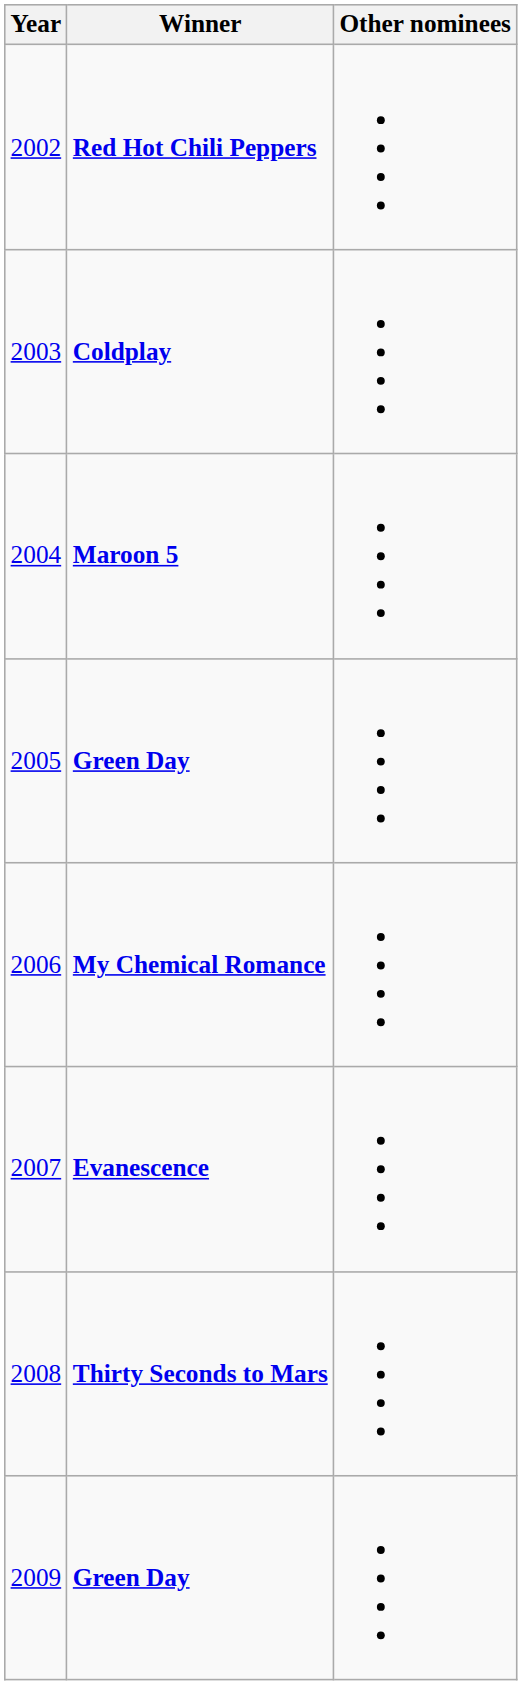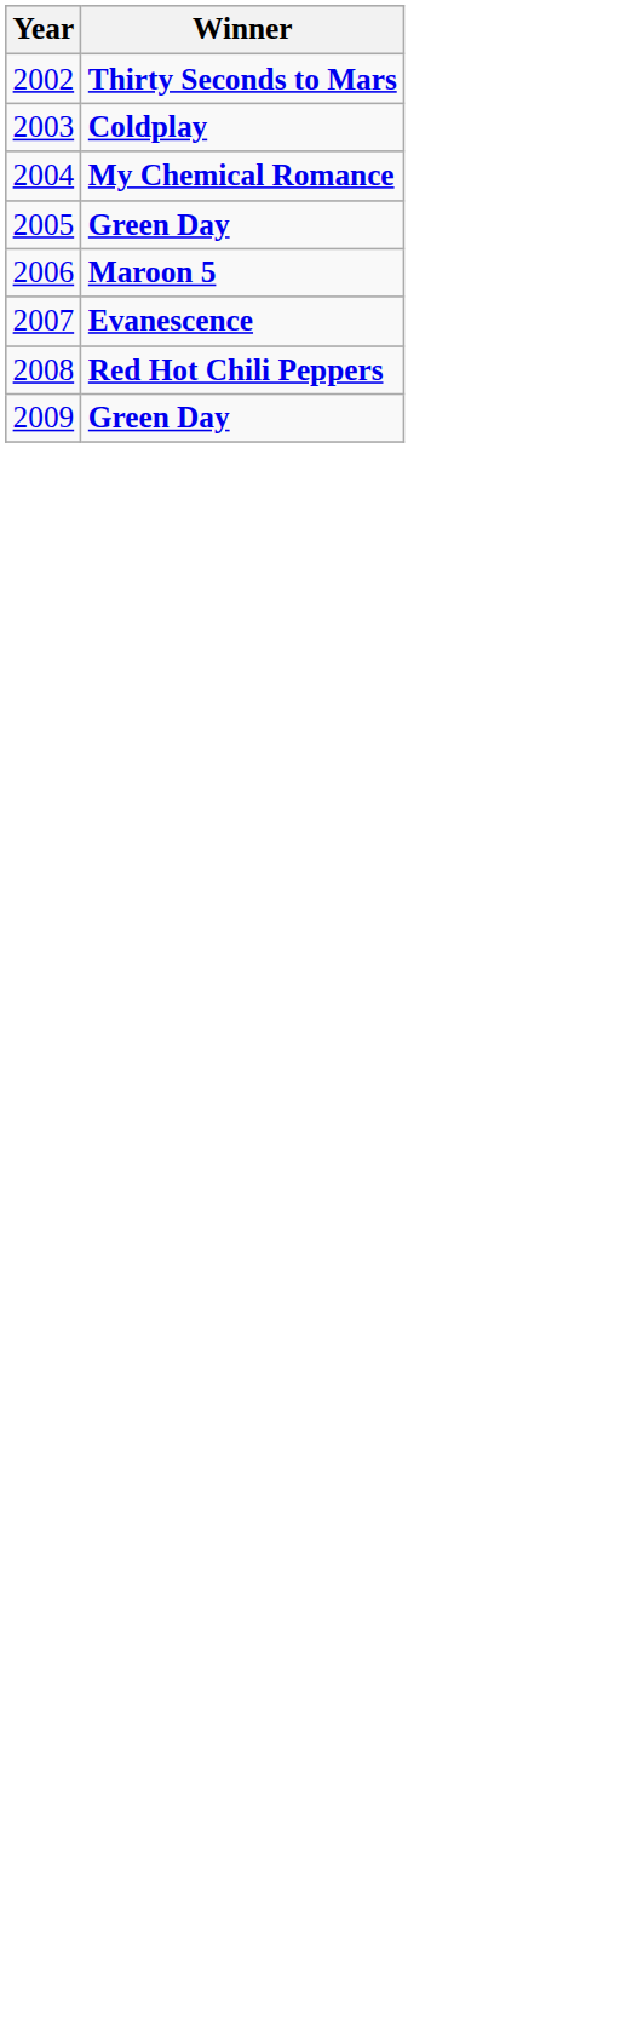 <table class="wikitable">
 <tr>
 <th>Year</th>
 <th>Winner</th>
-<th>Other nominees</th>
 </tr>
 <tr>
 <td><a href='#'>2002</a></td>
-<td><strong><a href='#'>Red Hot Chili Peppers</a></strong></td>
-<td><br><ul><li></li><li></li><li></li><li></li></ul></td>
+<td><strong><a href='#'>Thirty Seconds to Mars</a></strong></td>
 </tr>
 <tr>
 <td><a href='#'>2003</a></td>
 <td><strong><a href='#'>Coldplay</a></strong></td>
-<td><br><ul><li></li><li></li><li></li><li></li></ul></td>
 </tr>
 <tr>
 <td><a href='#'>2004</a></td>
-<td><strong><a href='#'>Maroon 5</a></strong></td>
-<td><br><ul><li></li><li></li><li></li><li></li></ul></td>
+<td><strong><a href='#'>My Chemical Romance</a></strong></td>
 </tr>
 <tr>
 <td><a href='#'>2005</a></td>
 <td><strong><a href='#'>Green Day</a></strong></td>
-<td><br><ul><li></li><li></li><li></li><li></li></ul></td>
 </tr>
 <tr>
 <td><a href='#'>2006</a></td>
-<td><strong><a href='#'>My Chemical Romance</a></strong></td>
-<td><br><ul><li></li><li></li><li></li><li></li></ul></td>
+<td><strong><a href='#'>Maroon 5</a></strong></td>
 </tr>
 <tr>
 <td><a href='#'>2007</a></td>
 <td><strong><a href='#'>Evanescence</a></strong></td>
-<td><br><ul><li></li><li></li><li></li><li></li></ul></td>
 </tr>
 <tr>
 <td><a href='#'>2008</a></td>
-<td><strong><a href='#'>Thirty Seconds to Mars</a></strong></td>
-<td><br><ul><li></li><li></li><li></li><li></li></ul></td>
+<td><strong><a href='#'>Red Hot Chili Peppers</a></strong></td>
 </tr>
 <tr>
 <td><a href='#'>2009</a></td>
 <td><strong><a href='#'>Green Day</a></strong></td>
-<td><br><ul><li></li><li></li><li></li><li></li></ul></td>
 </tr>
 </table>
